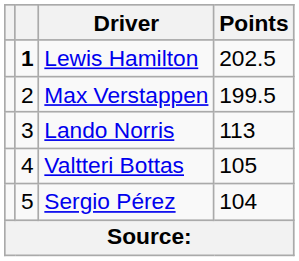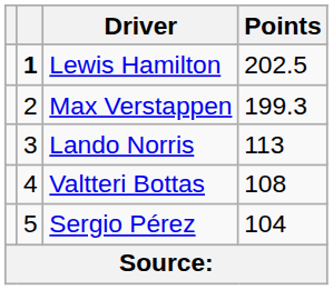 <table class="wikitable" style="font-size: 85%;">
 <tr>
 <th scope="col"></th>
 <th scope="col"></th>
 <th scope="col">Driver</th>
 <th scope="col">Points</th>
 </tr>
 <tr>
 <td align="left"></td>
 <td align="center"><strong>1</strong></td>
 <td> <a href='#'>Lewis Hamilton</a></td>
 <td align="left">202.5</td>
 </tr>
 <tr>
 <td align="left"></td>
 <td align="center">2</td>
 <td> <a href='#'>Max Verstappen</a></td>
-<td align="left">199.5</td>
+<td align="left">199.3</td>
 </tr>
 <tr>
 <td align="left"></td>
 <td align="center">3</td>
 <td> <a href='#'>Lando Norris</a></td>
 <td align="left">113</td>
 </tr>
 <tr>
 <td align="left"></td>
 <td align="center">4</td>
 <td> <a href='#'>Valtteri Bottas</a></td>
-<td align="left">105</td>
+<td align="left">108</td>
 </tr>
 <tr>
 <td align="left"></td>
 <td align="center">5</td>
 <td> <a href='#'>Sergio Pérez</a></td>
 <td align="left">104</td>
 </tr>
 <tr>
 <th colspan=4>Source:</th>
 </tr>
 </table>
